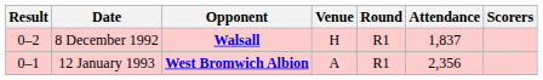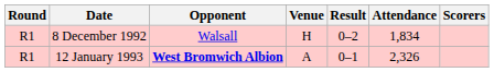 <table class="wikitable" style="font-size:100%; text-align:center">
 <tr>
-<th>Result</th>
+<th>Round</th>
 <th>Date</th>
 <th>Opponent</th>
 <th>Venue</th>
-<th>Round</th>
+<th>Result</th>
 <th>Attendance</th>
 <th>Scorers</th>
 </tr>
 <tr style="background-color: #FFCCCC;">
+<td>R1</td>
+<td>8 December 1992</td>
+<td><a href='#'>Walsall</a></td>
+<td>H</td>
 <td>0–2</td>
-<td>8 December 1992</td>
-<td><strong><a href='#'>Walsall</a></strong></td>
-<td>H</td>
-<td>R1</td>
-<td>1,837</td>
+<td>1,834</td>
 <td></td>
 </tr>
 <tr style="background-color: #FFCCCC;">
-<td>0–1</td>
+<td>R1</td>
 <td>12 January 1993</td>
 <td><strong><a href='#'>West Bromwich Albion</a></strong></td>
 <td>A</td>
-<td>R1</td>
-<td>2,356</td>
+<td>0–1</td>
+<td>2,326</td>
 <td></td>
 </tr>
 </table>
